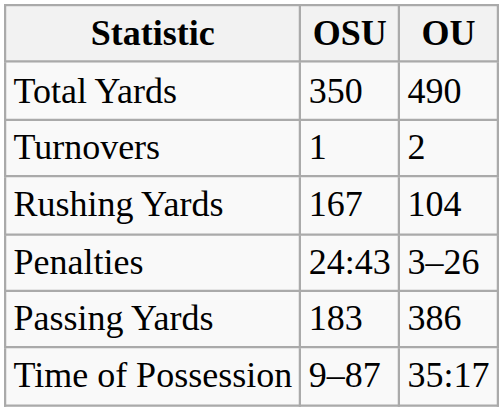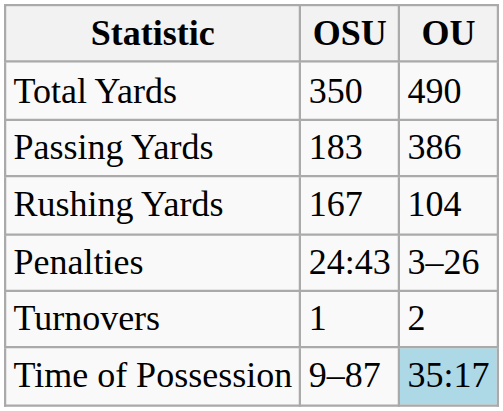 <table class="wikitable">
 <tr>
 <th>Statistic</th>
 <th>OSU</th>
 <th>OU</th>
 </tr>
 <tr>
 <td>Total Yards</td>
 <td>350</td>
 <td>490</td>
 </tr>
 <tr>
-<td>Turnovers</td>
-<td>1</td>
-<td>2</td>
+<td>Passing Yards</td>
+<td>183</td>
+<td>386</td>
 </tr>
 <tr>
 <td>Rushing Yards</td>
 <td>167</td>
 <td>104</td>
 </tr>
 <tr>
 <td>Penalties</td>
 <td>24:43</td>
 <td>3–26</td>
 </tr>
 <tr>
-<td>Passing Yards</td>
-<td>183</td>
-<td>386</td>
+<td>Turnovers</td>
+<td>1</td>
+<td>2</td>
 </tr>
 <tr>
 <td>Time of Possession</td>
 <td>9–87</td>
-<td>35:17</td>
+<td style="background: lightblue;">35:17</td>
 </tr>
 </table>
